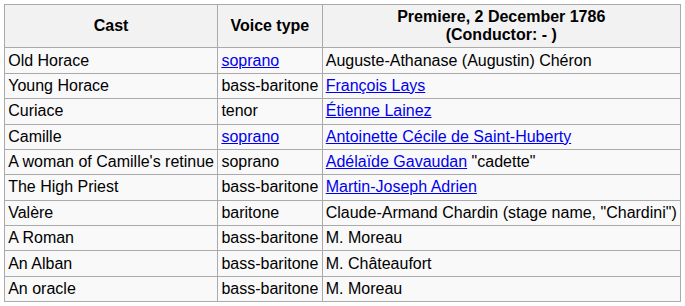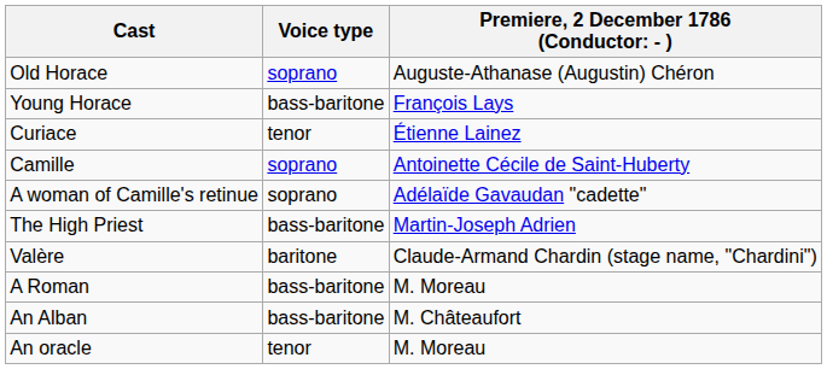 <table class="wikitable">
 <tr>
 <th>Cast</th>
 <th>Voice type</th>
 <th>Premiere, 2 December 1786<br>(Conductor: - )</th>
 </tr>
 <tr>
 <td>Old Horace</td>
 <td><a href='#'>soprano</a></td>
 <td>Auguste-Athanase (Augustin) Chéron</td>
 </tr>
 <tr>
 <td>Young Horace</td>
 <td>bass-baritone</td>
 <td><a href='#'>François Lays</a></td>
 </tr>
 <tr>
 <td>Curiace</td>
 <td>tenor</td>
 <td><a href='#'>Étienne Lainez</a></td>
 </tr>
 <tr>
 <td>Camille</td>
 <td><a href='#'>soprano</a></td>
 <td><a href='#'>Antoinette Cécile de Saint-Huberty</a></td>
 </tr>
 <tr>
 <td>A woman of Camille's retinue</td>
 <td>soprano</td>
 <td><a href='#'>Adélaïde Gavaudan</a> "cadette"</td>
 </tr>
 <tr>
 <td>The High Priest</td>
 <td>bass-baritone</td>
 <td><a href='#'>Martin-Joseph Adrien</a></td>
 </tr>
 <tr>
 <td>Valère</td>
 <td>baritone</td>
 <td>Claude-Armand Chardin (stage name, "Chardini")</td>
 </tr>
 <tr>
 <td>A Roman</td>
 <td>bass-baritone</td>
 <td>M. Moreau</td>
 </tr>
 <tr>
 <td>An Alban</td>
 <td>bass-baritone</td>
 <td>M. Châteaufort</td>
 </tr>
 <tr>
 <td>An oracle</td>
-<td>bass-baritone</td>
+<td>tenor</td>
 <td>M. Moreau</td>
 </tr>
 <tr>
 </tr>
 </table>
